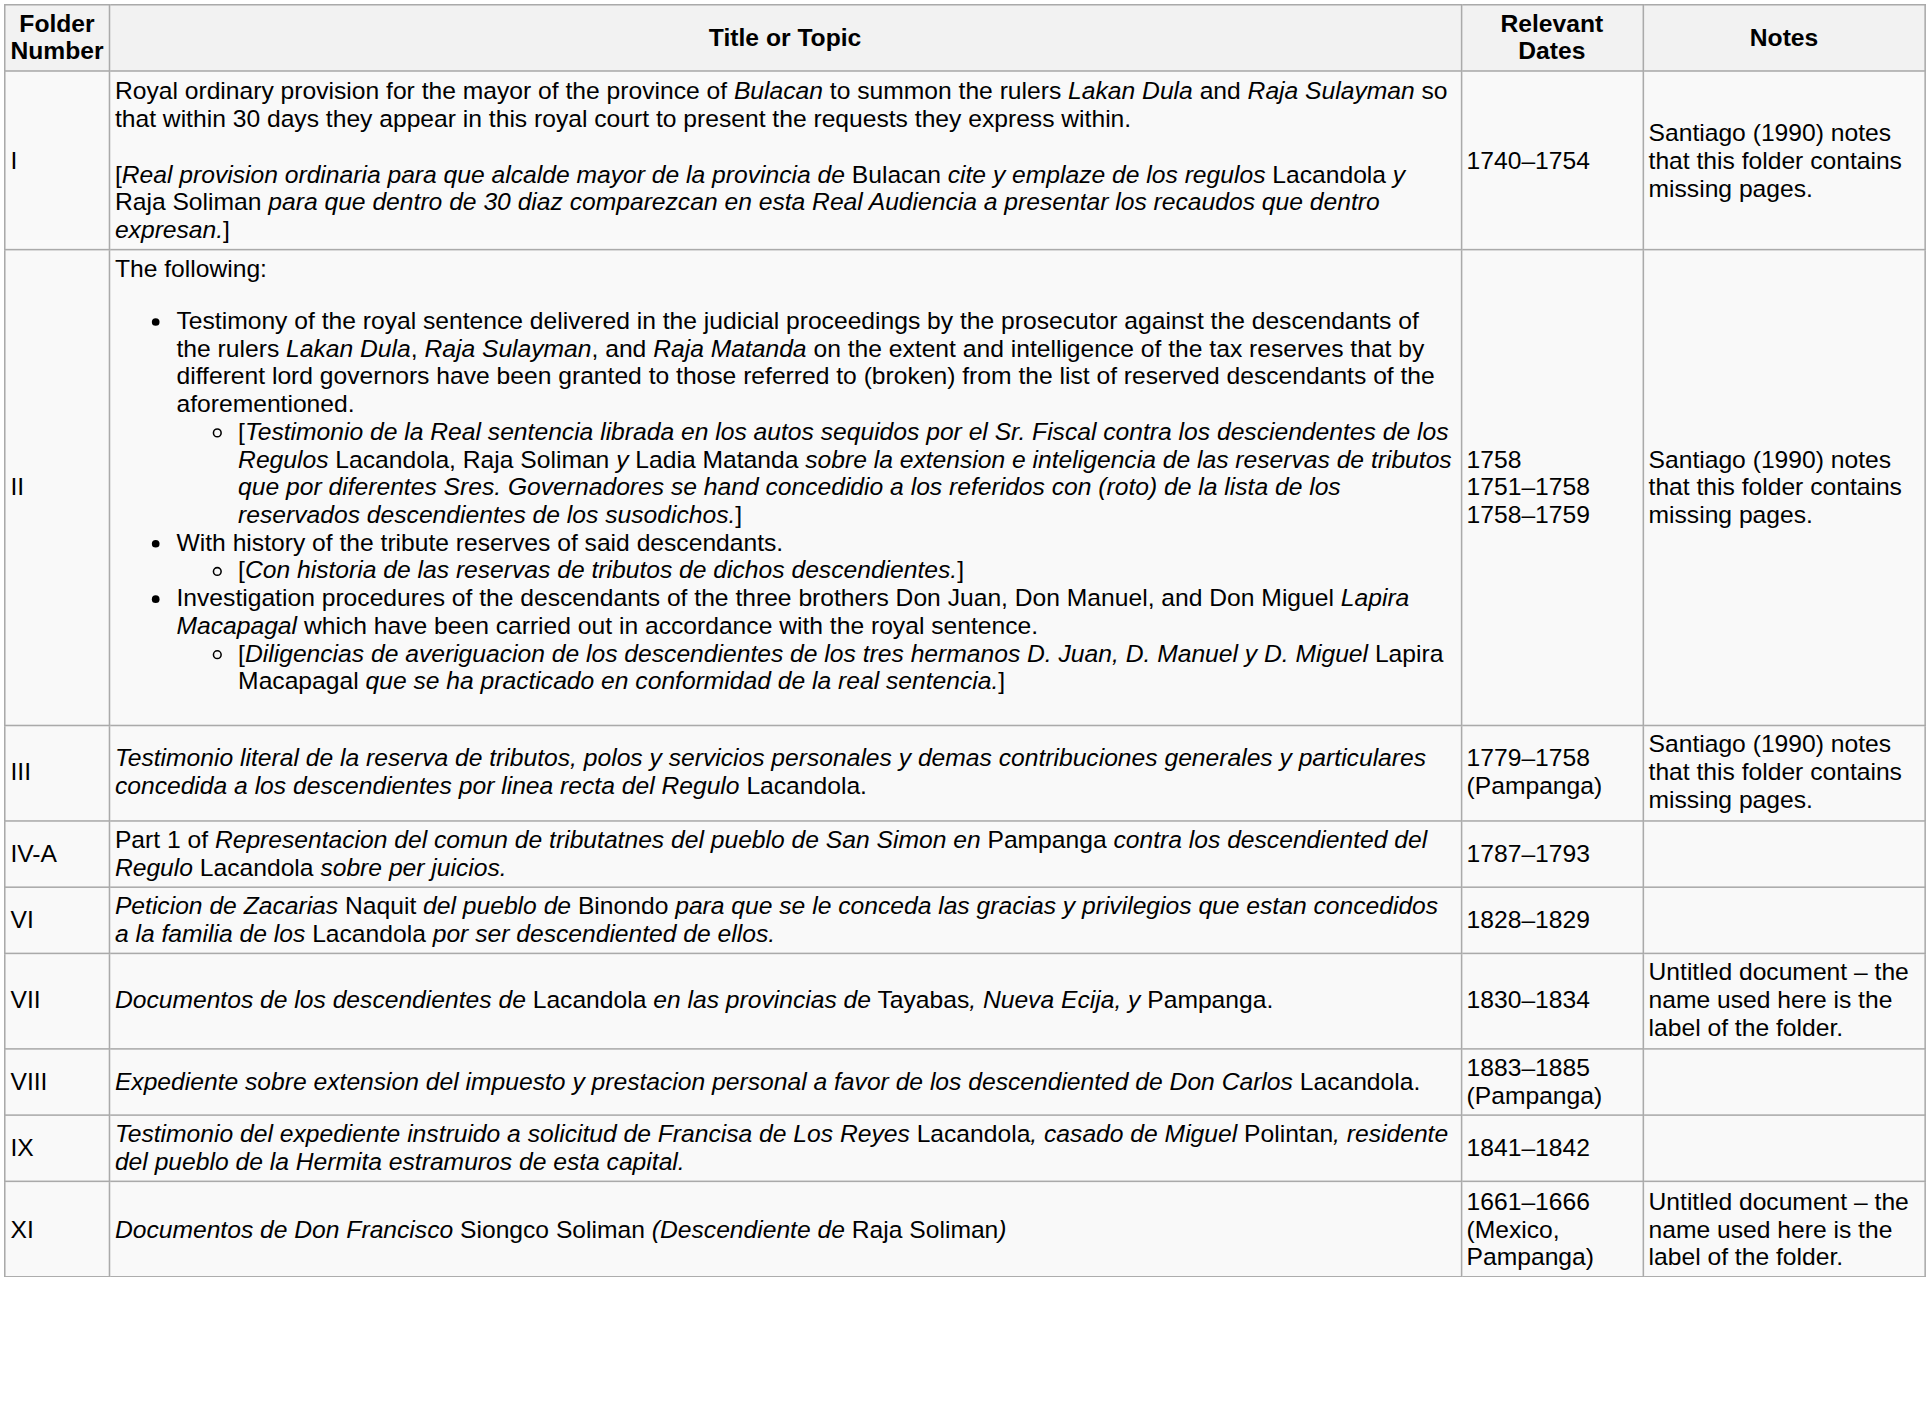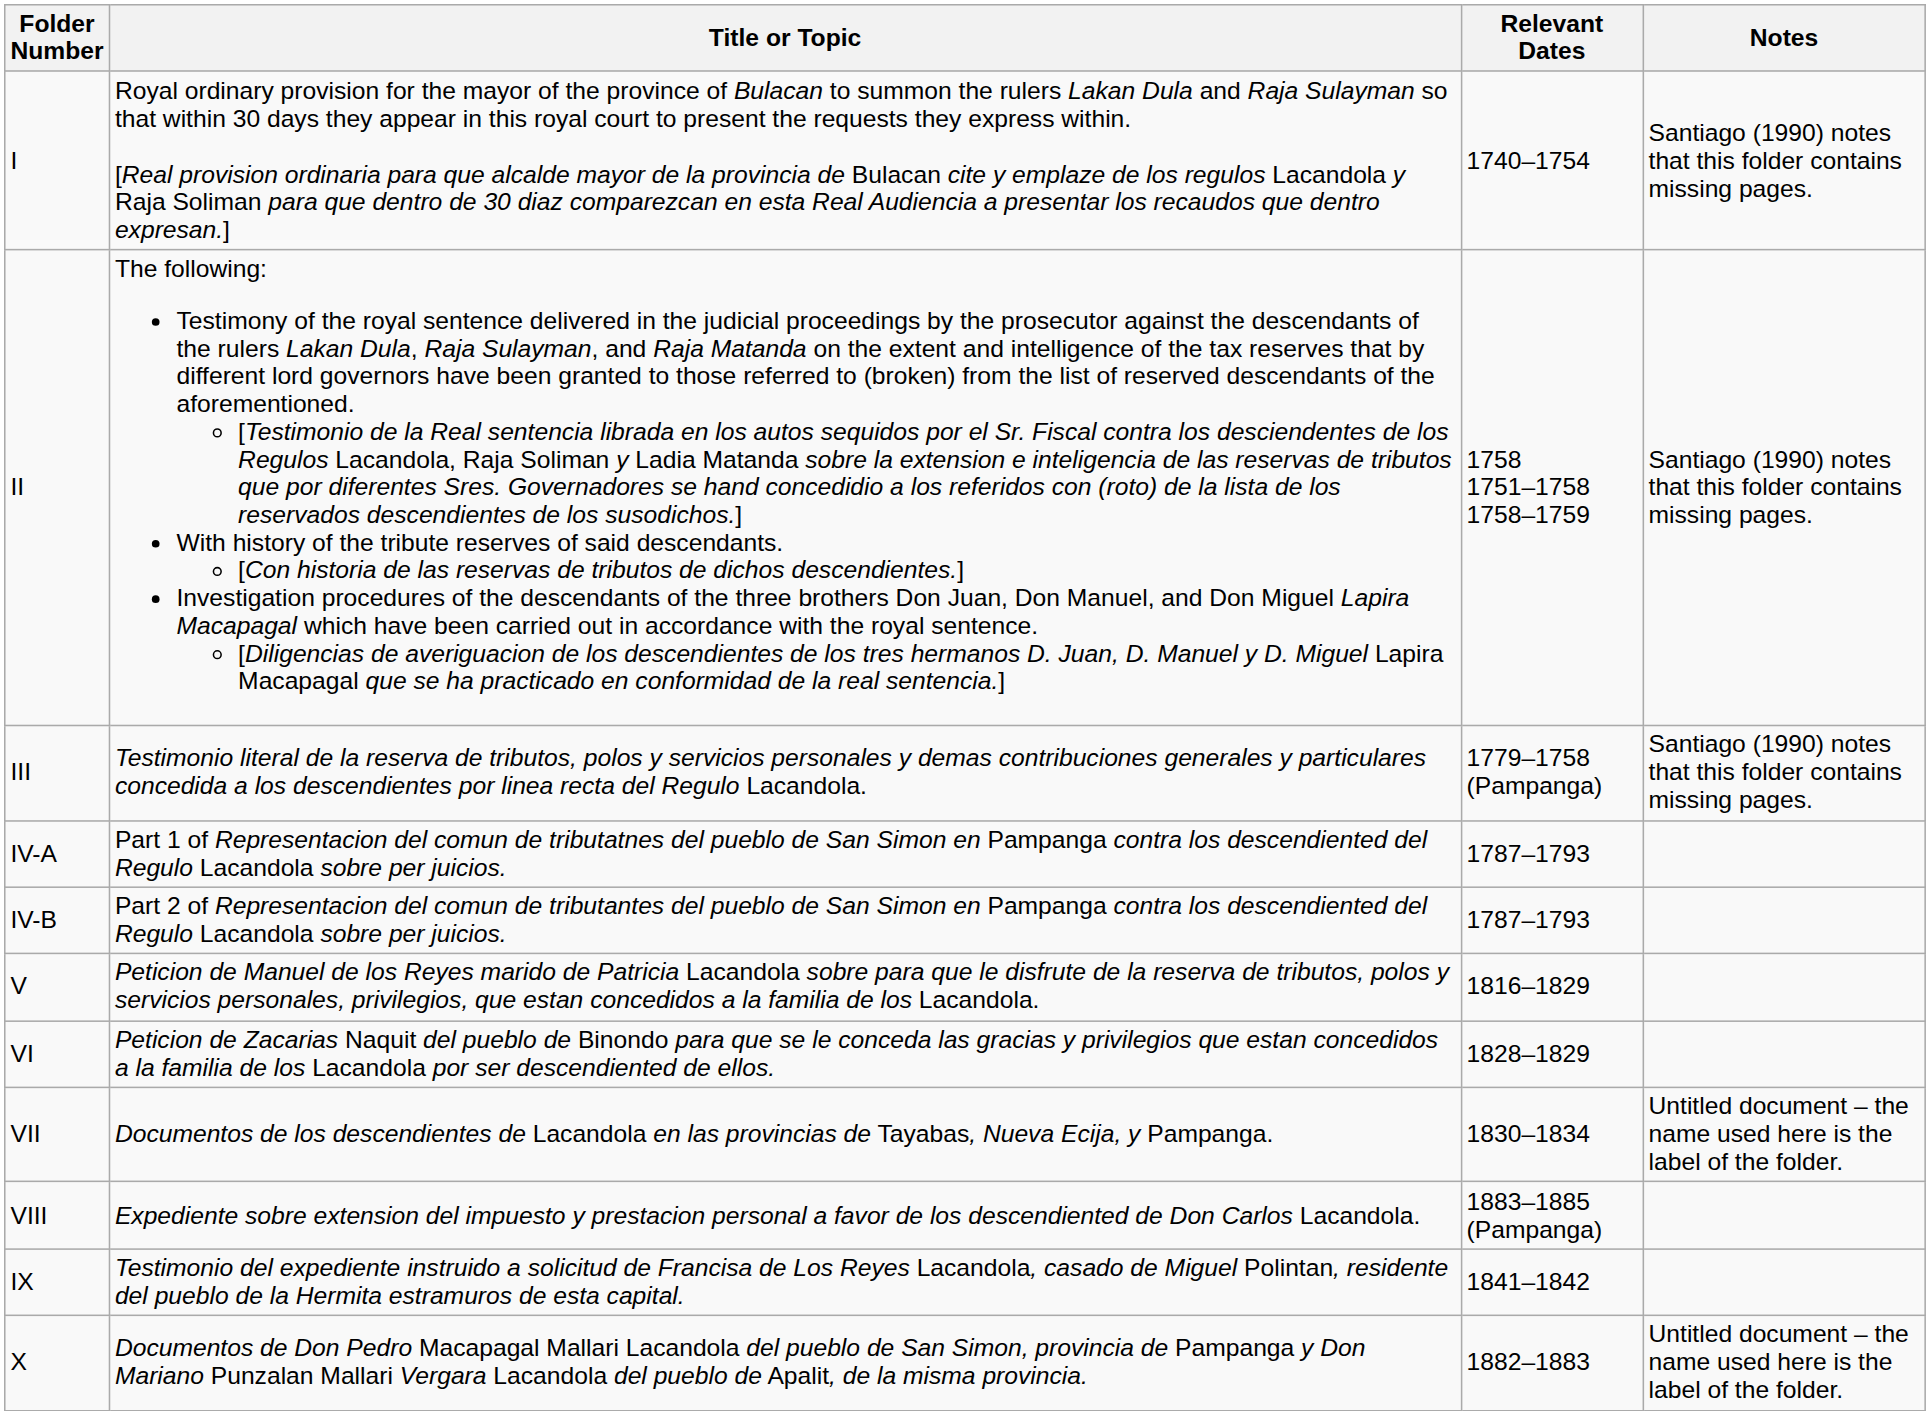 <table class="wikitable">
 <tr>
 <th>Folder<br>Number</th>
 <th>Title or Topic</th>
 <th>Relevant<br>Dates</th>
 <th>Notes</th>
 </tr>
 <tr>
 <td>I</td>
 <td>Royal ordinary provision for the mayor of the province of <em>Bulacan</em> to summon the rulers <em>Lakan Dula</em> and <em>Raja Sulayman</em> so that within 30 days they appear in this royal court to present the requests they express within.<br><br>[<em>Real provision ordinaria para que alcalde mayor de la provincia de</em> Bulacan <em>cite y emplaze de los regulos</em> Lacandola <em>y</em> Raja Soliman <em>para que dentro de 30 diaz comparezcan en esta Real Audiencia a presentar los recaudos que dentro expresan.</em>]</td>
 <td>1740–1754</td>
 <td>Santiago (1990) notes that this folder contains missing pages.</td>
 </tr>
 <tr>
 <td>II</td>
 <td>The following:<br><ul><li>Testimony of the royal sentence delivered in the judicial proceedings by the prosecutor against the descendants of the rulers <em>Lakan Dula</em>, <em>Raja Sulayman</em>, and <em>Raja Matanda</em> on the extent and intelligence of the tax reserves that by different lord governors have been granted to those referred to (broken) from the list of reserved descendants of the aforementioned.<ul><li>[<em>Testimonio de la Real sentencia librada en los autos sequidos por el Sr. Fiscal contra los desciendentes de los Regulos </em>Lacandola, Raja Soliman<em> y </em>Ladia Matanda<em> sobre la extension e inteligencia de las reservas de tributos que por diferentes Sres. Governadores se hand concedidio a los referidos con (roto) de la lista de los reservados descendientes de los susodichos.</em>]</li></ul></li><li>With history of the tribute reserves of said descendants.<ul><li>[<em>Con historia de las reservas de tributos de dichos descendientes.</em>]</li></ul></li><li>Investigation procedures of the descendants of the three brothers Don Juan, Don Manuel, and Don Miguel <em>Lapira Macapagal</em> which have been carried out in accordance with the royal sentence.<ul><li>[<em>Diligencias de averiguacion de los descendientes de los tres hermanos D. Juan, D. Manuel y D. Miguel</em> Lapira Macapagal <em>que se ha practicado en conformidad de la real sentencia.</em>]</li></ul></li></ul></td>
 <td>1758<br>1751–1758<br>1758–1759</td>
 <td>Santiago (1990) notes that this folder contains missing pages.</td>
 </tr>
 <tr>
 <td>III</td>
 <td><em>Testimonio literal de la reserva de tributos, polos y servicios personales y demas contribuciones generales y particulares concedida a los descendientes por linea recta del Regulo</em> Lacandola.</td>
 <td>1779–1758<br>(Pampanga)</td>
 <td>Santiago (1990) notes that this folder contains missing pages.</td>
 </tr>
 <tr>
 <td>IV-A</td>
 <td>Part 1 of <em>Representacion del comun de tributatnes del pueblo de San Simon en</em> Pampanga <em>contra los descendiented del Regulo</em> Lacandola <em>sobre per juicios.</em></td>
 <td>1787–1793</td>
 <td></td>
 </tr>
 <tr>
+<td>IV-B</td>
+<td>Part 2 of <em>Representacion del comun de tributantes del pueblo de San Simon en</em> Pampanga <em>contra los descendiented del Regulo</em> Lacandola <em>sobre per juicios.</em></td>
+<td>1787–1793</td>
+<td></td>
+</tr>
+<tr>
+<td>V</td>
+<td><em>Peticion de Manuel de los Reyes marido de Patricia</em> Lacandola <em>sobre para que le disfrute de la reserva de tributos, polos y servicios personales, privilegios, que estan concedidos a la familia de los</em> Lacandola.</td>
+<td>1816–1829</td>
+<td></td>
+</tr>
+<tr>
 <td>VI</td>
 <td><em>Peticion de Zacarias</em> Naquit <em>del pueblo de</em> Binondo <em>para que se le conceda las gracias y privilegios que estan concedidos a la familia de los</em> Lacandola <em>por ser descendiented de ellos.</em></td>
 <td>1828–1829</td>
 <td></td>
 </tr>
 <tr>
 <td>VII</td>
 <td><em>Documentos de los descendientes de</em> Lacandola <em>en las provincias de</em> Tayabas<em>, Nueva Ecija, y</em> Pampanga.</td>
 <td>1830–1834</td>
 <td>Untitled document – the name used here is the label of the folder.</td>
 </tr>
 <tr>
 <td>VIII</td>
 <td><em>Expediente sobre extension del impuesto y prestacion personal a favor de los descendiented de Don Carlos</em> Lacandola.</td>
 <td>1883–1885 (Pampanga)</td>
 <td></td>
 </tr>
 <tr>
 <td>IX</td>
 <td><em>Testimonio del expediente instruido a solicitud de Francisa de Los Reyes</em> Lacandola<em>, casado de Miguel</em> Polintan<em>, residente del pueblo de la Hermita estramuros de esta capital.</em></td>
 <td>1841–1842</td>
 <td></td>
 </tr>
 <tr>
-<td>XI</td>
-<td><em>Documentos de Don Francisco</em> Siongco Soliman <em>(Descendiente de </em>Raja Soliman<em>)</em></td>
-<td>1661–1666<br>(Mexico, Pampanga)</td>
+<td>X</td>
+<td><em>Documentos de Don Pedro</em> Macapagal Mallari Lacandola <em>del pueblo de San Simon, provincia de</em> Pampanga <em>y Don Mariano</em> Punzalan Mallari <em>Vergara</em> Lacandola <em>del pueblo de</em> Apalit<em>, de la misma provincia.</em></td>
+<td>1882–1883</td>
 <td>Untitled document – the name used here is the label of the folder.</td>
 </tr>
 </table>
